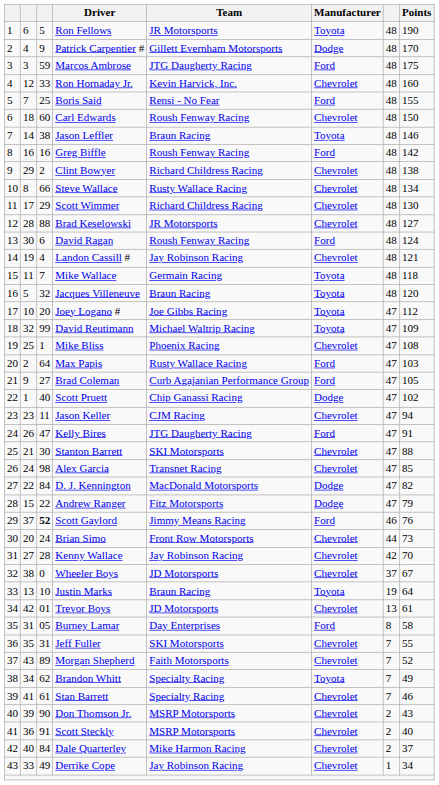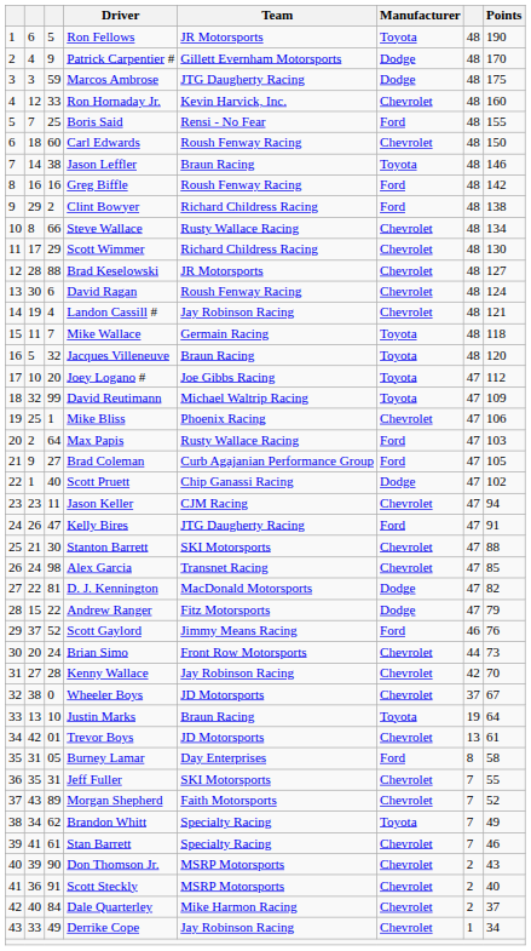 <table class="wikitable sortable" border="1">
 <tr>
 <th scope="col"></th>
 <th scope="col"></th>
 <th scope="col"></th>
 <th scope="col">Driver</th>
 <th scope="col">Team</th>
 <th scope="col">Manufacturer</th>
 <th scope="col"></th>
 <th scope="col">Points</th>
 </tr>
 <tr>
 <td scope="row">1</td>
 <td>6</td>
 <td>5</td>
 <td><a href='#'>Ron Fellows</a></td>
 <td><a href='#'>JR Motorsports</a></td>
 <td><a href='#'>Toyota</a></td>
 <td>48</td>
 <td>190</td>
 </tr>
 <tr>
 <td scope="row">2</td>
 <td>4</td>
 <td>9</td>
 <td><a href='#'>Patrick Carpentier</a> #</td>
 <td><a href='#'>Gillett Evernham Motorsports</a></td>
 <td><a href='#'>Dodge</a></td>
 <td>48</td>
 <td>170</td>
 </tr>
 <tr>
 <td scope="row">3</td>
 <td>3</td>
 <td>59</td>
 <td><a href='#'>Marcos Ambrose</a></td>
 <td><a href='#'>JTG Daugherty Racing</a></td>
-<td><a href='#'>Ford</a></td>
+<td><a href='#'>Dodge</a></td>
 <td>48</td>
 <td>175</td>
 </tr>
 <tr>
 <td scope="row">4</td>
 <td>12</td>
 <td>33</td>
 <td><a href='#'>Ron Hornaday Jr.</a></td>
 <td><a href='#'>Kevin Harvick, Inc.</a></td>
 <td><a href='#'>Chevrolet</a></td>
 <td>48</td>
 <td>160</td>
 </tr>
 <tr>
 <td scope="row">5</td>
 <td>7</td>
 <td>25</td>
 <td><a href='#'>Boris Said</a></td>
 <td><a href='#'>Rensi - No Fear</a></td>
 <td><a href='#'>Ford</a></td>
 <td>48</td>
 <td>155</td>
 </tr>
 <tr>
 <td scope="row">6</td>
 <td>18</td>
 <td>60</td>
 <td><a href='#'>Carl Edwards</a></td>
 <td><a href='#'>Roush Fenway Racing</a></td>
 <td><a href='#'>Chevrolet</a></td>
 <td>48</td>
 <td>150</td>
 </tr>
 <tr>
 <td scope="row">7</td>
 <td>14</td>
 <td>38</td>
 <td><a href='#'>Jason Leffler</a></td>
 <td><a href='#'>Braun Racing</a></td>
 <td><a href='#'>Toyota</a></td>
 <td>48</td>
 <td>146</td>
 </tr>
 <tr>
 <td scope="row">8</td>
 <td>16</td>
 <td>16</td>
 <td><a href='#'>Greg Biffle</a></td>
 <td><a href='#'>Roush Fenway Racing</a></td>
 <td><a href='#'>Ford</a></td>
 <td>48</td>
 <td>142</td>
 </tr>
 <tr>
 <td scope="row">9</td>
 <td>29</td>
 <td>2</td>
 <td><a href='#'>Clint Bowyer</a></td>
 <td><a href='#'>Richard Childress Racing</a></td>
-<td><a href='#'>Chevrolet</a></td>
+<td><a href='#'>Ford</a></td>
 <td>48</td>
 <td>138</td>
 </tr>
 <tr>
 <td scope="row">10</td>
 <td>8</td>
 <td>66</td>
 <td><a href='#'>Steve Wallace</a></td>
 <td><a href='#'>Rusty Wallace Racing</a></td>
 <td><a href='#'>Chevrolet</a></td>
 <td>48</td>
 <td>134</td>
 </tr>
 <tr>
 <td scope="row">11</td>
 <td>17</td>
 <td>29</td>
 <td><a href='#'>Scott Wimmer</a></td>
 <td><a href='#'>Richard Childress Racing</a></td>
 <td><a href='#'>Chevrolet</a></td>
 <td>48</td>
 <td>130</td>
 </tr>
 <tr>
 <td scope="row">12</td>
 <td>28</td>
 <td>88</td>
 <td><a href='#'>Brad Keselowski</a></td>
 <td><a href='#'>JR Motorsports</a></td>
 <td><a href='#'>Chevrolet</a></td>
 <td>48</td>
 <td>127</td>
 </tr>
 <tr>
 <td scope="row">13</td>
 <td>30</td>
 <td>6</td>
 <td><a href='#'>David Ragan</a></td>
 <td><a href='#'>Roush Fenway Racing</a></td>
-<td><a href='#'>Ford</a></td>
+<td><a href='#'>Chevrolet</a></td>
 <td>48</td>
 <td>124</td>
 </tr>
 <tr>
 <td scope="row">14</td>
 <td>19</td>
 <td>4</td>
 <td><a href='#'>Landon Cassill</a> #</td>
 <td><a href='#'>Jay Robinson Racing</a></td>
 <td><a href='#'>Chevrolet</a></td>
 <td>48</td>
 <td>121</td>
 </tr>
 <tr>
 <td scope="row">15</td>
 <td>11</td>
 <td>7</td>
 <td><a href='#'>Mike Wallace</a></td>
 <td><a href='#'>Germain Racing</a></td>
 <td><a href='#'>Toyota</a></td>
 <td>48</td>
 <td>118</td>
 </tr>
 <tr>
 <td scope="row">16</td>
 <td>5</td>
 <td>32</td>
 <td><a href='#'>Jacques Villeneuve</a></td>
 <td><a href='#'>Braun Racing</a></td>
 <td><a href='#'>Toyota</a></td>
 <td>48</td>
 <td>120</td>
 </tr>
 <tr>
 <td scope="row">17</td>
 <td>10</td>
 <td>20</td>
 <td><a href='#'>Joey Logano</a> #</td>
 <td><a href='#'>Joe Gibbs Racing</a></td>
 <td><a href='#'>Toyota</a></td>
 <td>47</td>
 <td>112</td>
 </tr>
 <tr>
 <td scope="row">18</td>
 <td>32</td>
 <td>99</td>
 <td><a href='#'>David Reutimann</a></td>
 <td><a href='#'>Michael Waltrip Racing</a></td>
 <td><a href='#'>Toyota</a></td>
 <td>47</td>
 <td>109</td>
 </tr>
 <tr>
 <td scope="row">19</td>
 <td>25</td>
 <td>1</td>
 <td><a href='#'>Mike Bliss</a></td>
 <td><a href='#'>Phoenix Racing</a></td>
 <td><a href='#'>Chevrolet</a></td>
 <td>47</td>
-<td>108</td>
+<td>106</td>
 </tr>
 <tr>
 <td scope="row">20</td>
 <td>2</td>
 <td>64</td>
 <td><a href='#'>Max Papis</a></td>
 <td><a href='#'>Rusty Wallace Racing</a></td>
 <td><a href='#'>Ford</a></td>
 <td>47</td>
 <td>103</td>
 </tr>
 <tr>
 <td scope="row">21</td>
 <td>9</td>
 <td>27</td>
 <td><a href='#'>Brad Coleman</a></td>
 <td><a href='#'>Curb Agajanian Performance Group</a></td>
 <td><a href='#'>Ford</a></td>
 <td>47</td>
 <td>105</td>
 </tr>
 <tr>
 <td scope="row">22</td>
 <td>1</td>
 <td>40</td>
 <td><a href='#'>Scott Pruett</a></td>
 <td><a href='#'>Chip Ganassi Racing</a></td>
 <td><a href='#'>Dodge</a></td>
 <td>47</td>
 <td>102</td>
 </tr>
 <tr>
 <td scope="row">23</td>
 <td>23</td>
 <td>11</td>
 <td><a href='#'>Jason Keller</a></td>
 <td><a href='#'>CJM Racing</a></td>
 <td><a href='#'>Chevrolet</a></td>
 <td>47</td>
 <td>94</td>
 </tr>
 <tr>
 <td scope="row">24</td>
 <td>26</td>
 <td>47</td>
 <td><a href='#'>Kelly Bires</a></td>
 <td><a href='#'>JTG Daugherty Racing</a></td>
 <td><a href='#'>Ford</a></td>
 <td>47</td>
 <td>91</td>
 </tr>
 <tr>
 <td scope="row">25</td>
 <td>21</td>
 <td>30</td>
 <td><a href='#'>Stanton Barrett</a></td>
 <td><a href='#'>SKI Motorsports</a></td>
 <td><a href='#'>Chevrolet</a></td>
 <td>47</td>
 <td>88</td>
 </tr>
 <tr>
 <td scope="row">26</td>
 <td>24</td>
 <td>98</td>
 <td><a href='#'>Alex Garcia</a></td>
 <td><a href='#'>Transnet Racing</a></td>
 <td><a href='#'>Chevrolet</a></td>
 <td>47</td>
 <td>85</td>
 </tr>
 <tr>
 <td scope="row">27</td>
 <td>22</td>
-<td>84</td>
+<td>81</td>
 <td><a href='#'>D. J. Kennington</a></td>
 <td><a href='#'>MacDonald Motorsports</a></td>
 <td><a href='#'>Dodge</a></td>
 <td>47</td>
 <td>82</td>
 </tr>
 <tr>
 <td scope="row">28</td>
 <td>15</td>
 <td>22</td>
 <td><a href='#'>Andrew Ranger</a></td>
 <td><a href='#'>Fitz Motorsports</a></td>
 <td><a href='#'>Dodge</a></td>
 <td>47</td>
 <td>79</td>
 </tr>
 <tr>
 <td scope="row">29</td>
 <td>37</td>
-<td><strong>52</strong></td>
+<td>52</td>
 <td><a href='#'>Scott Gaylord</a></td>
 <td><a href='#'>Jimmy Means Racing</a></td>
 <td><a href='#'>Ford</a></td>
 <td>46</td>
 <td>76</td>
 </tr>
 <tr>
 <td scope="row">30</td>
 <td>20</td>
 <td>24</td>
 <td><a href='#'>Brian Simo</a></td>
 <td><a href='#'>Front Row Motorsports</a></td>
 <td><a href='#'>Chevrolet</a></td>
 <td>44</td>
 <td>73</td>
 </tr>
 <tr>
 <td scope="row">31</td>
 <td>27</td>
 <td>28</td>
 <td><a href='#'>Kenny Wallace</a></td>
 <td><a href='#'>Jay Robinson Racing</a></td>
 <td><a href='#'>Chevrolet</a></td>
 <td>42</td>
 <td>70</td>
 </tr>
 <tr>
 <td scope="row">32</td>
 <td>38</td>
 <td>0</td>
 <td><a href='#'>Wheeler Boys</a></td>
 <td><a href='#'>JD Motorsports</a></td>
 <td><a href='#'>Chevrolet</a></td>
 <td>37</td>
 <td>67</td>
 </tr>
 <tr>
 <td scope="row">33</td>
 <td>13</td>
 <td>10</td>
 <td><a href='#'>Justin Marks</a></td>
 <td><a href='#'>Braun Racing</a></td>
 <td><a href='#'>Toyota</a></td>
 <td>19</td>
 <td>64</td>
 </tr>
 <tr>
 <td scope="row">34</td>
 <td>42</td>
 <td>01</td>
 <td><a href='#'>Trevor Boys</a></td>
 <td><a href='#'>JD Motorsports</a></td>
 <td><a href='#'>Chevrolet</a></td>
 <td>13</td>
 <td>61</td>
 </tr>
 <tr>
 <td scope="row">35</td>
 <td>31</td>
 <td>05</td>
 <td><a href='#'>Burney Lamar</a></td>
 <td><a href='#'>Day Enterprises</a></td>
 <td><a href='#'>Ford</a></td>
 <td>8</td>
 <td>58</td>
 </tr>
 <tr>
 <td scope="row">36</td>
 <td>35</td>
 <td>31</td>
 <td><a href='#'>Jeff Fuller</a></td>
 <td><a href='#'>SKI Motorsports</a></td>
 <td><a href='#'>Chevrolet</a></td>
 <td>7</td>
 <td>55</td>
 </tr>
 <tr>
 <td scope="row">37</td>
 <td>43</td>
 <td>89</td>
 <td><a href='#'>Morgan Shepherd</a></td>
 <td><a href='#'>Faith Motorsports</a></td>
 <td><a href='#'>Chevrolet</a></td>
 <td>7</td>
 <td>52</td>
 </tr>
 <tr>
 <td scope="row">38</td>
 <td>34</td>
 <td>62</td>
 <td><a href='#'>Brandon Whitt</a></td>
 <td><a href='#'>Specialty Racing</a></td>
 <td><a href='#'>Toyota</a></td>
 <td>7</td>
 <td>49</td>
 </tr>
 <tr>
 <td scope="row">39</td>
 <td>41</td>
 <td>61</td>
 <td><a href='#'>Stan Barrett</a></td>
 <td><a href='#'>Specialty Racing</a></td>
 <td><a href='#'>Chevrolet</a></td>
 <td>7</td>
 <td>46</td>
 </tr>
 <tr>
 <td scope="row">40</td>
 <td>39</td>
 <td>90</td>
 <td><a href='#'>Don Thomson Jr.</a></td>
 <td><a href='#'>MSRP Motorsports</a></td>
 <td><a href='#'>Chevrolet</a></td>
 <td>2</td>
 <td>43</td>
 </tr>
 <tr>
 <td scope="row">41</td>
 <td>36</td>
 <td>91</td>
 <td><a href='#'>Scott Steckly</a></td>
 <td><a href='#'>MSRP Motorsports</a></td>
 <td><a href='#'>Chevrolet</a></td>
 <td>2</td>
 <td>40</td>
 </tr>
 <tr>
 <td scope="row">42</td>
 <td>40</td>
 <td>84</td>
 <td><a href='#'>Dale Quarterley</a></td>
 <td><a href='#'>Mike Harmon Racing</a></td>
 <td><a href='#'>Chevrolet</a></td>
 <td>2</td>
 <td>37</td>
 </tr>
 <tr>
 <td scope="row">43</td>
 <td>33</td>
 <td>49</td>
 <td><a href='#'>Derrike Cope</a></td>
 <td><a href='#'>Jay Robinson Racing</a></td>
 <td><a href='#'>Chevrolet</a></td>
 <td>1</td>
 <td>34</td>
 </tr>
 <tr class="sortbottom">
 <td colspan="9"></td>
 </tr>
 </table>
